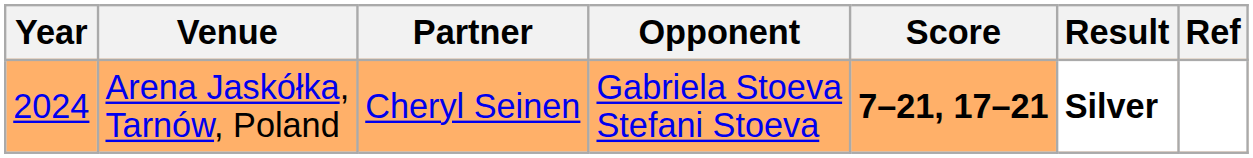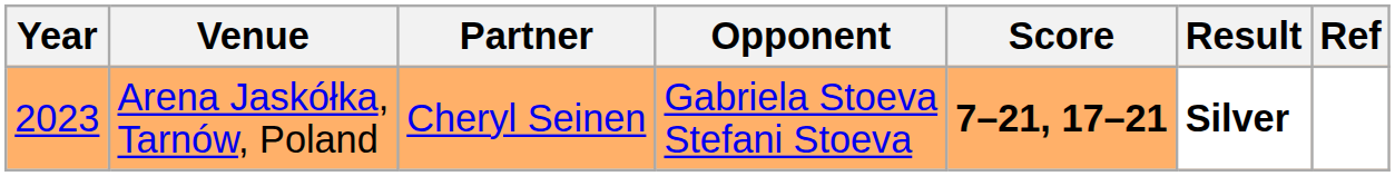 <table class="sortable wikitable" style="font-size: 90%;">
 <tr>
 <th>Year</th>
 <th>Venue</th>
 <th>Partner</th>
 <th>Opponent</th>
 <th>Score</th>
 <th>Result</th>
 <th>Ref</th>
 </tr>
 <tr style="background:#FFB069">
-<td align="center"><a href='#'>2024</a></td>
+<td align="center"><a href='#'>2023</a></td>
 <td align="left"><a href='#'>Arena Jaskółka</a>,<br><a href='#'>Tarnów</a>, Poland</td>
 <td align="left"> <a href='#'>Cheryl Seinen</a></td>
 <td align="left"> <a href='#'>Gabriela Stoeva</a><br> <a href='#'>Stefani Stoeva</a></td>
 <td align="left"><strong>7–21, 17–21</strong></td>
 <td style="text-align:left; background:white"> <strong>Silver</strong></td>
 <td style="text-align:center; background:white"></td>
 </tr>
 </table>
